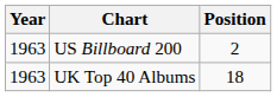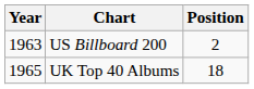 <table class="wikitable">
 <tr>
 <th>Year</th>
 <th>Chart</th>
 <th>Position</th>
 </tr>
 <tr>
 <td>1963</td>
 <td>US <em>Billboard</em> 200</td>
 <td style="text-align:center;">2</td>
 </tr>
 <tr>
-<td>1963</td>
+<td>1965</td>
 <td>UK Top 40 Albums</td>
 <td style="text-align:center;">18</td>
 </tr>
 </table>
